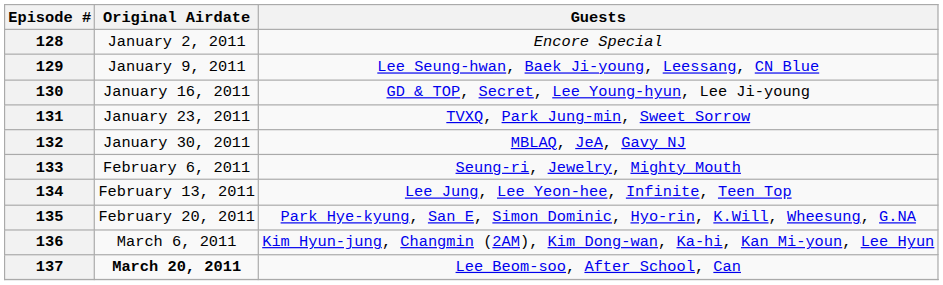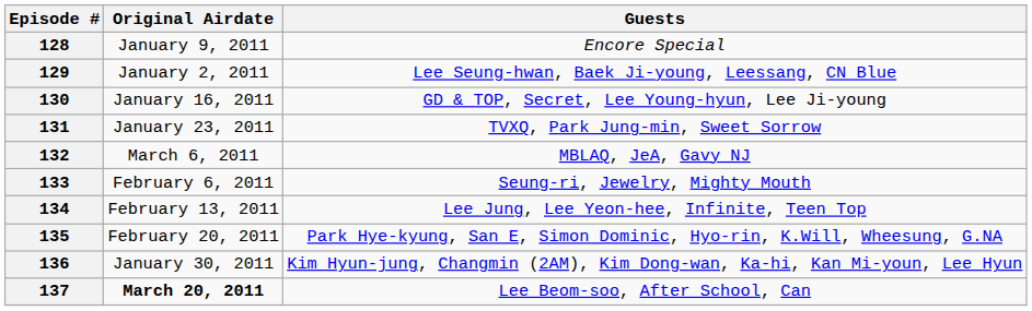 <table class="wikitable" border="1" style="center">
 <tr>
 <th>Episode #</th>
 <th>Original Airdate</th>
 <th>Guests</th>
 </tr>
 <tr align="center">
 <th>128</th>
-<td>January 2, 2011</td>
+<td>January 9, 2011</td>
 <td><em>Encore Special</em></td>
 </tr>
 <tr align="center">
 <th>129</th>
-<td>January 9, 2011</td>
+<td>January 2, 2011</td>
 <td><a href='#'>Lee Seung-hwan</a>, <a href='#'>Baek Ji-young</a>, <a href='#'>Leessang</a>, <a href='#'>CN Blue</a></td>
 </tr>
 <tr align="center">
 <th>130</th>
 <td>January 16, 2011</td>
 <td><a href='#'>GD & TOP</a>, <a href='#'>Secret</a>, <a href='#'>Lee Young-hyun</a>, Lee Ji-young</td>
 </tr>
 <tr align="center">
 <th>131</th>
 <td>January 23, 2011</td>
 <td><a href='#'>TVXQ</a>, <a href='#'>Park Jung-min</a>, <a href='#'>Sweet Sorrow</a></td>
 </tr>
 <tr align="center">
 <th>132</th>
-<td>January 30, 2011</td>
+<td>March 6, 2011</td>
 <td><a href='#'>MBLAQ</a>, <a href='#'>JeA</a>, <a href='#'>Gavy NJ</a></td>
 </tr>
 <tr align="center">
 <th>133</th>
 <td>February 6, 2011</td>
 <td><a href='#'>Seung-ri</a>, <a href='#'>Jewelry</a>, <a href='#'>Mighty Mouth</a></td>
 </tr>
 <tr align="center">
 <th>134</th>
 <td>February 13, 2011</td>
 <td><a href='#'>Lee Jung</a>, <a href='#'>Lee Yeon-hee</a>, <a href='#'>Infinite</a>, <a href='#'>Teen Top</a></td>
 </tr>
 <tr align="center">
 <th>135</th>
 <td>February 20, 2011</td>
 <td><a href='#'>Park Hye-kyung</a>, <a href='#'>San E</a>, <a href='#'>Simon Dominic</a>, <a href='#'>Hyo-rin</a>, <a href='#'>K.Will</a>, <a href='#'>Wheesung</a>, <a href='#'>G.NA</a></td>
 </tr>
 <tr align="center">
 <th>136</th>
-<td>March 6, 2011</td>
+<td>January 30, 2011</td>
 <td><a href='#'>Kim Hyun-jung</a>, <a href='#'>Changmin</a> (<a href='#'>2AM</a>), <a href='#'>Kim Dong-wan</a>, <a href='#'>Ka-hi</a>, <a href='#'>Kan Mi-youn</a>, <a href='#'>Lee Hyun</a></td>
 </tr>
 <tr align="center">
 <th>137</th>
 <td><strong>March 20, 2011</strong></td>
 <td><a href='#'>Lee Beom-soo</a>, <a href='#'>After School</a>, <a href='#'>Can</a></td>
 </tr>
 <tr>
 </tr>
 </table>
